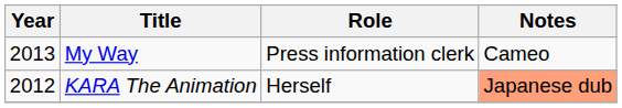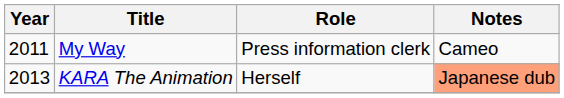 <table class="wikitable">
 <tr>
 <th>Year</th>
 <th>Title</th>
 <th>Role</th>
 <th>Notes</th>
 </tr>
 <tr>
-<td>2013</td>
+<td>2011</td>
 <td><a href='#'>My Way</a></td>
 <td>Press information clerk</td>
 <td>Cameo</td>
 </tr>
 <tr>
-<td>2012</td>
+<td>2013</td>
 <td><em><a href='#'>KARA</a> The Animation</em></td>
 <td>Herself</td>
 <td style="background: lightsalmon;">Japanese dub</td>
 </tr>
 <tr>
 </tr>
 </table>
